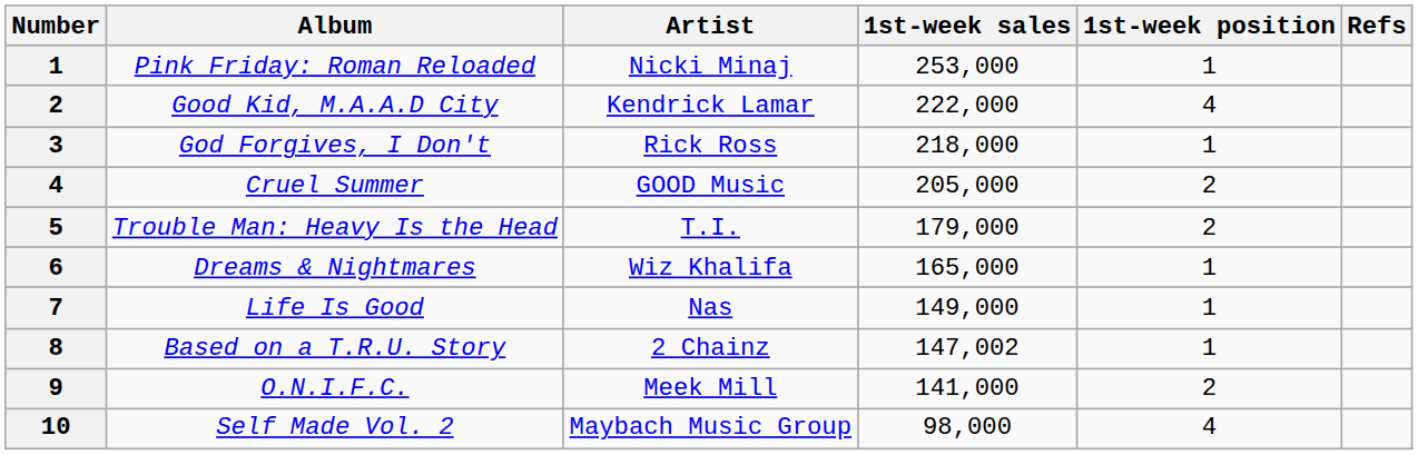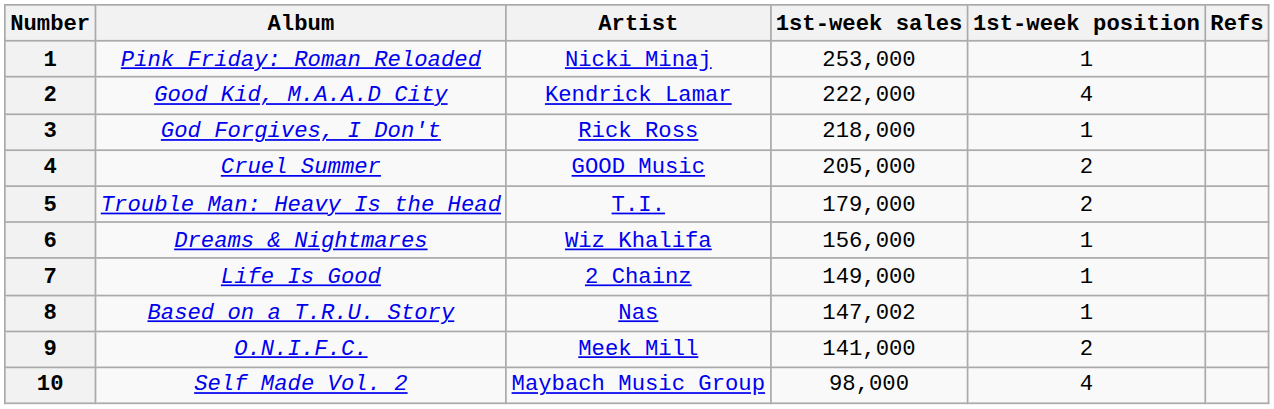 <table class="wikitable sortable" style="text-align:center;">
 <tr>
 <th scope="col">Number</th>
 <th scope="col">Album</th>
 <th scope="col">Artist</th>
 <th scope="col">1st-week sales</th>
 <th scope="col">1st-week position</th>
 <th scope="col">Refs</th>
 </tr>
 <tr>
 <th scope="row">1</th>
 <td><em><a href='#'>Pink Friday: Roman Reloaded</a></em></td>
 <td><a href='#'>Nicki Minaj</a></td>
 <td>253,000</td>
 <td>1</td>
 <td></td>
 </tr>
 <tr>
 <th scope="row">2</th>
 <td><em><a href='#'>Good Kid, M.A.A.D City</a></em></td>
 <td><a href='#'>Kendrick Lamar</a></td>
 <td>222,000</td>
 <td>4</td>
 <td></td>
 </tr>
 <tr>
 <th scope="row">3</th>
 <td><em><a href='#'>God Forgives, I Don't</a></em></td>
 <td><a href='#'>Rick Ross</a></td>
 <td>218,000</td>
 <td>1</td>
 <td></td>
 </tr>
 <tr>
 <th scope="row">4</th>
 <td><em><a href='#'>Cruel Summer</a></em></td>
 <td><a href='#'>GOOD Music</a></td>
 <td>205,000</td>
 <td>2</td>
 <td></td>
 </tr>
 <tr>
 <th scope="row">5</th>
 <td><em><a href='#'>Trouble Man: Heavy Is the Head</a></em></td>
 <td><a href='#'>T.I.</a></td>
 <td>179,000</td>
 <td>2</td>
 <td></td>
 </tr>
 <tr>
 <th scope="row">6</th>
 <td><em><a href='#'>Dreams & Nightmares</a></em></td>
 <td><a href='#'>Wiz Khalifa</a></td>
-<td>165,000</td>
+<td>156,000</td>
 <td>1</td>
 <td></td>
 </tr>
 <tr>
 <th scope="row">7</th>
 <td><em><a href='#'>Life Is Good</a></em></td>
-<td><a href='#'>Nas</a></td>
+<td><a href='#'>2 Chainz</a></td>
 <td>149,000</td>
 <td>1</td>
 <td></td>
 </tr>
 <tr>
 <th scope="row">8</th>
 <td><em><a href='#'>Based on a T.R.U. Story</a></em></td>
-<td><a href='#'>2 Chainz</a></td>
+<td><a href='#'>Nas</a></td>
 <td>147,002</td>
 <td>1</td>
 <td></td>
 </tr>
 <tr>
 <th scope="row">9</th>
 <td><em><a href='#'>O.N.I.F.C.</a></em></td>
 <td><a href='#'>Meek Mill</a></td>
 <td>141,000</td>
 <td>2</td>
 <td></td>
 </tr>
 <tr>
 <th scope="row">10</th>
 <td><em><a href='#'>Self Made Vol. 2</a></em></td>
 <td><a href='#'>Maybach Music Group</a></td>
 <td>98,000</td>
 <td>4</td>
 <td></td>
 </tr>
 </table>
